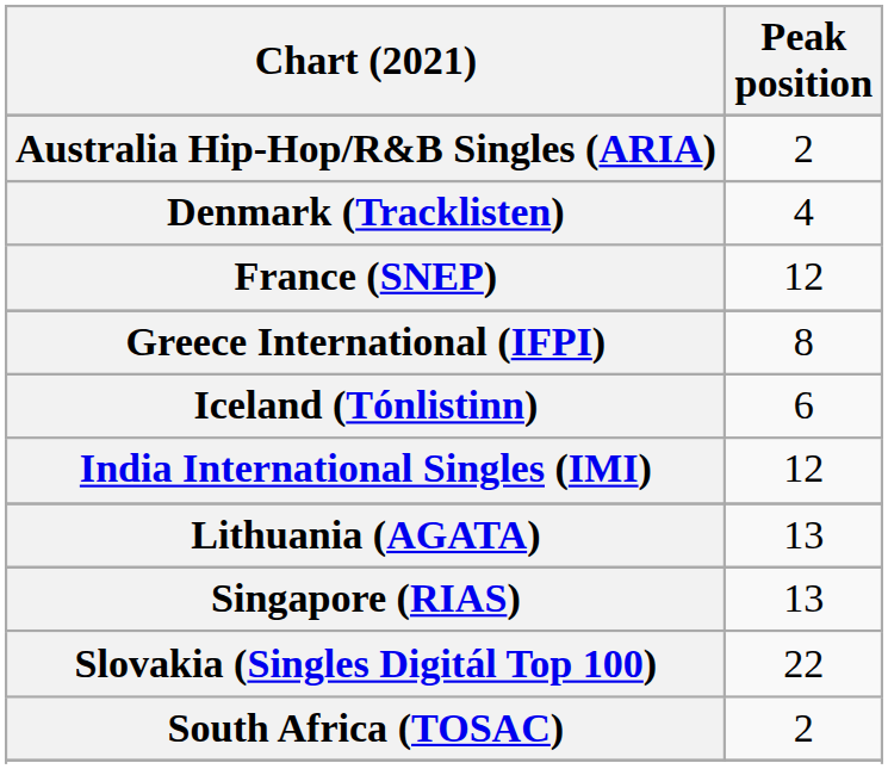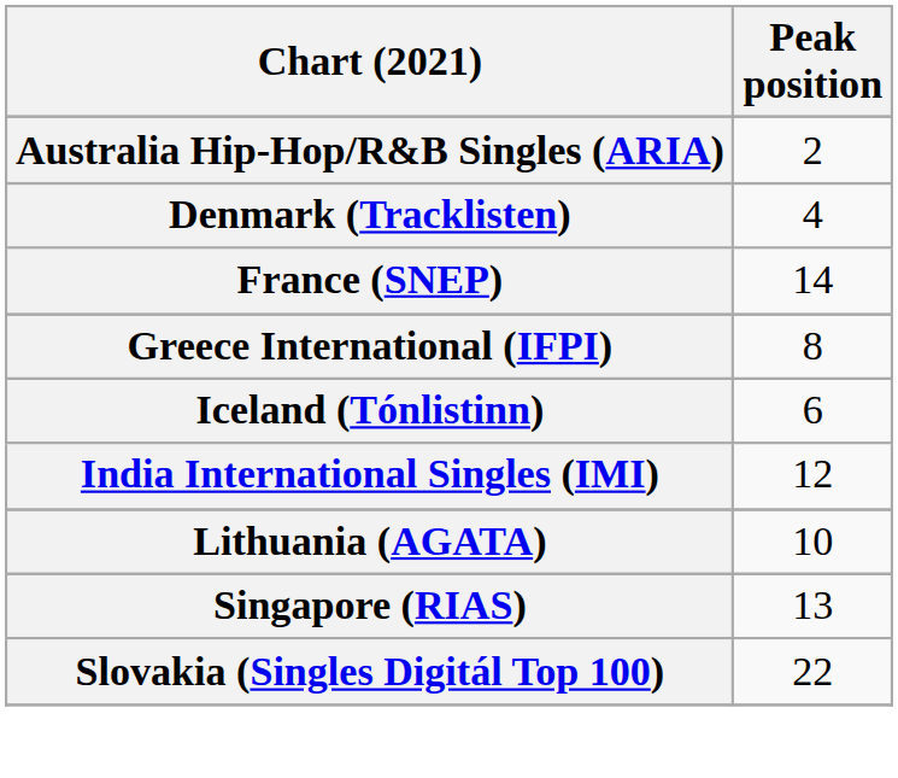 <table class="wikitable sortable plainrowheaders" style="text-align:center">
 <tr>
 <th scope="col">Chart (2021)</th>
 <th scope="col">Peak<br>position</th>
 </tr>
 <tr>
 </tr>
 <tr>
 <th scope="row">Australia Hip-Hop/R&B Singles (<a href='#'>ARIA</a>)</th>
 <td>2</td>
 </tr>
 <tr>
 </tr>
 <tr>
 </tr>
 <tr>
 </tr>
 <tr>
 </tr>
 <tr>
 </tr>
 <tr>
 <th scope="row">Denmark (<a href='#'>Tracklisten</a>)</th>
 <td>4</td>
 </tr>
 <tr>
 <th scope="row">France (<a href='#'>SNEP</a>)</th>
-<td>12</td>
+<td>14</td>
 </tr>
 <tr>
 </tr>
 <tr>
 </tr>
 <tr>
 <th scope="row">Greece International (<a href='#'>IFPI</a>)</th>
 <td>8</td>
 </tr>
 <tr>
 </tr>
 <tr>
 <th scope="row">Iceland (<a href='#'>Tónlistinn</a>)</th>
 <td>6</td>
 </tr>
 <tr>
 <th scope="row"><a href='#'>India International Singles</a> (<a href='#'>IMI</a>)</th>
 <td>12</td>
 </tr>
 <tr>
 </tr>
 <tr>
 </tr>
 <tr>
 <th scope="row">Lithuania (<a href='#'>AGATA</a>)</th>
-<td>13</td>
+<td>10</td>
 </tr>
 <tr>
 </tr>
 <tr>
 </tr>
 <tr>
 </tr>
 <tr>
 </tr>
 <tr>
 <th scope="row">Singapore (<a href='#'>RIAS</a>)</th>
 <td>13</td>
 </tr>
 <tr>
 <th scope="row">Slovakia (<a href='#'>Singles Digitál Top 100</a>)</th>
 <td>22</td>
 </tr>
 <tr>
-<th scope="row">South Africa (<a href='#'>TOSAC</a>)</th>
-<td>2</td>
-</tr>
-<tr>
 </tr>
 <tr>
 </tr>
 <tr>
 </tr>
 <tr>
 </tr>
 <tr>
 </tr>
 <tr>
 </tr>
 <tr>
 </tr>
 <tr>
 </tr>
 </table>
